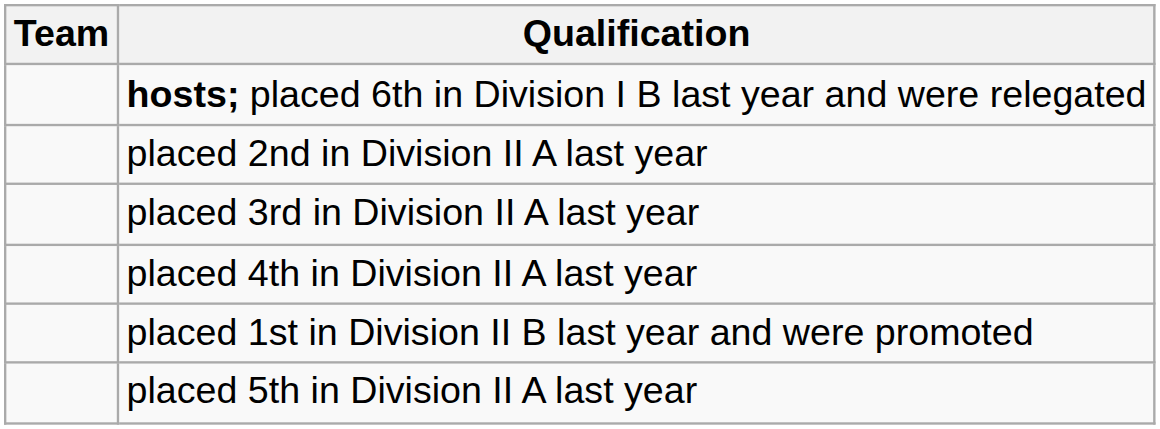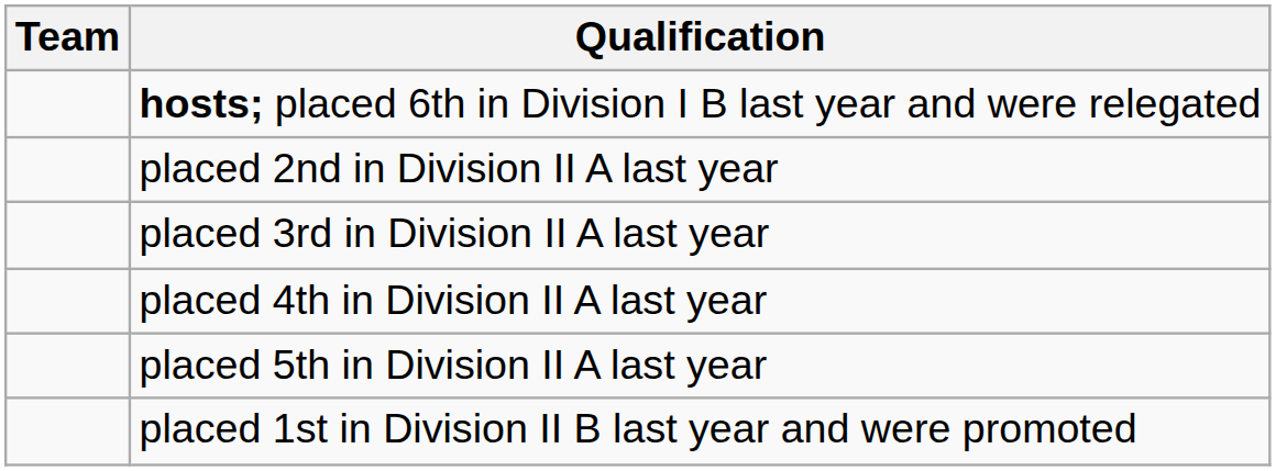 <table class="wikitable">
 <tr>
 <th>Team</th>
 <th>Qualification</th>
 </tr>
 <tr>
 <td></td>
 <td><strong>hosts;</strong> placed 6th in Division I B last year and were relegated</td>
 </tr>
 <tr>
 <td></td>
 <td>placed 2nd in Division II A last year</td>
 </tr>
 <tr>
 <td></td>
 <td>placed 3rd in Division II A last year</td>
 </tr>
 <tr>
 <td></td>
 <td>placed 4th in Division II A last year</td>
 </tr>
 <tr>
 <td></td>
-<td>placed 1st in Division II B last year and were promoted</td>
+<td>placed 5th in Division II A last year</td>
 </tr>
 <tr>
 <td></td>
-<td>placed 5th in Division II A last year</td>
+<td>placed 1st in Division II B last year and were promoted</td>
 </tr>
 </table>
